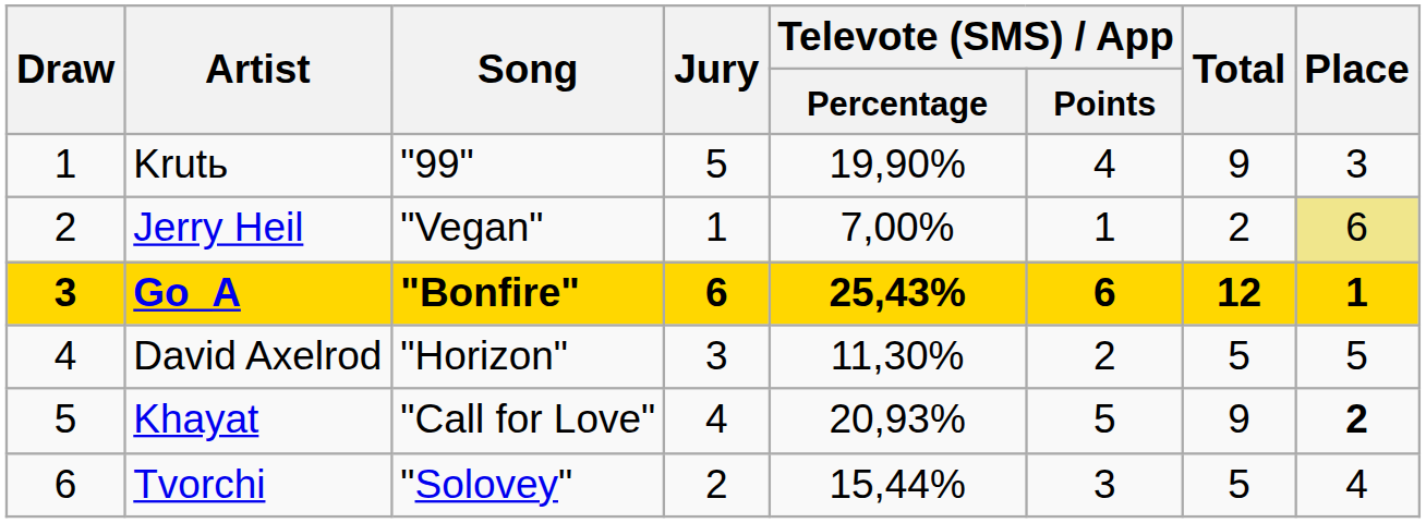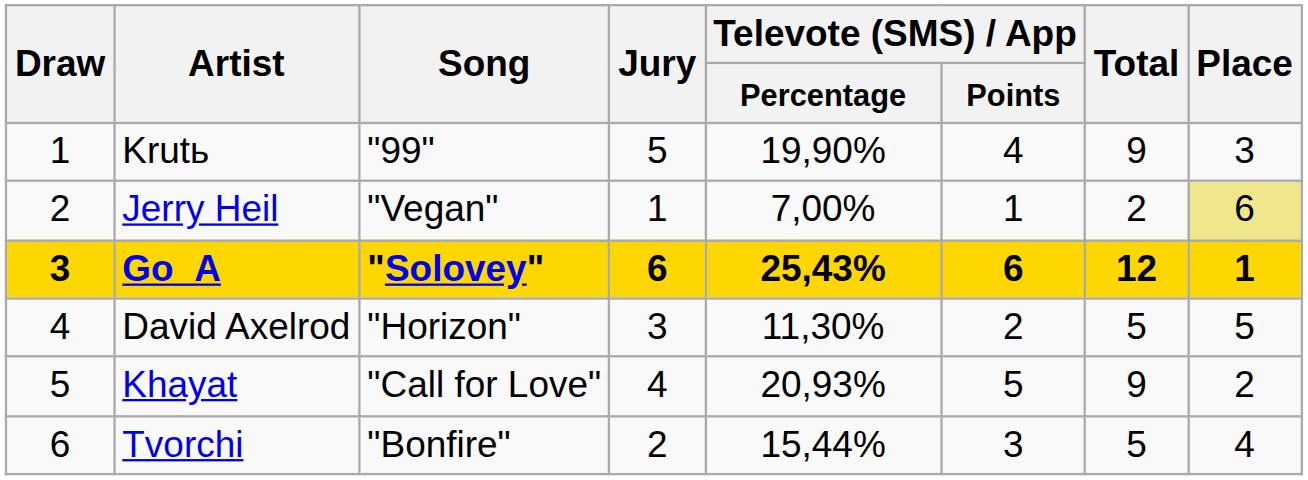 <table class="sortable wikitable" style="margin: 1em auto 1em auto; text-align:center;">
 <tr>
 <th rowspan="2">Draw</th>
 <th rowspan="2">Artist</th>
 <th rowspan="2">Song</th>
 <th rowspan="2">Jury</th>
 <th colspan="2">Televote (SMS) / App</th>
 <th rowspan="2">Total</th>
 <th rowspan="2">Place</th>
 </tr>
 <tr>
 <th><small>Percentage</small></th>
 <th><small>Points</small></th>
 </tr>
 <tr>
 <td>1</td>
 <td style="text-align:left">Krutь</td>
 <td style="text-align:left">"99"</td>
 <td>5</td>
 <td>19,90%</td>
 <td>4</td>
 <td>9</td>
 <td>3</td>
 </tr>
 <tr>
 <td>2</td>
 <td style="text-align:left"><a href='#'>Jerry Heil</a></td>
 <td style="text-align:left">"Vegan"</td>
 <td>1</td>
 <td>7,00%</td>
 <td>1</td>
 <td>2</td>
 <td style="background: khaki;">6</td>
 </tr>
 <tr style="font-weight:bold; background:gold;">
 <td>3</td>
 <td style="text-align:left"><a href='#'>Go_A</a></td>
-<td style="text-align:left">"Bonfire"</td>
+<td style="text-align:left">"<a href='#'>Solovey</a>"</td>
 <td>6</td>
 <td>25,43%</td>
 <td>6</td>
 <td>12</td>
 <td>1</td>
 </tr>
 <tr>
 <td>4</td>
 <td style="text-align:left">David Axelrod</td>
 <td style="text-align:left">"Horizon"</td>
 <td>3</td>
 <td>11,30%</td>
 <td>2</td>
 <td>5</td>
 <td>5</td>
 </tr>
 <tr>
 <td>5</td>
 <td style="text-align:left"><a href='#'>Khayat</a></td>
 <td style="text-align:left">"Call for Love"</td>
 <td>4</td>
 <td>20,93%</td>
 <td>5</td>
 <td>9</td>
-<td><strong>2</strong></td>
+<td>2</td>
 </tr>
 <tr>
 <td>6</td>
 <td style="text-align:left"><a href='#'>Tvorchi</a></td>
-<td style="text-align:left">"<a href='#'>Solovey</a>"</td>
+<td style="text-align:left">"Bonfire"</td>
 <td>2</td>
 <td>15,44%</td>
 <td>3</td>
 <td>5</td>
 <td>4</td>
 </tr>
 </table>
